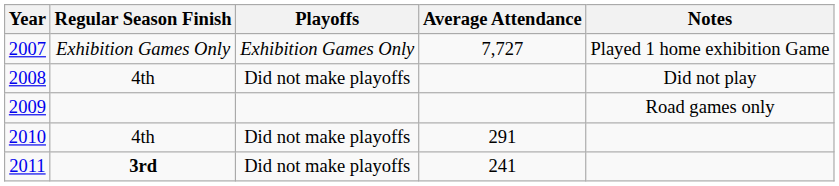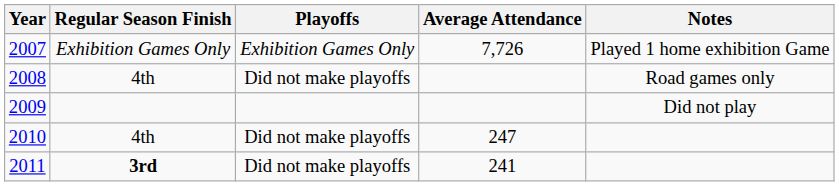 <table class="wikitable" style="text-align:center;">
 <tr>
 <th>Year</th>
 <th>Regular Season Finish</th>
 <th>Playoffs</th>
 <th>Average Attendance</th>
 <th>Notes</th>
 </tr>
 <tr>
 <td><a href='#'>2007</a></td>
 <td><em>Exhibition Games Only</em></td>
 <td><em>Exhibition Games Only</em></td>
-<td>7,727</td>
+<td>7,726</td>
 <td>Played 1 home exhibition Game</td>
 </tr>
 <tr>
 <td><a href='#'>2008</a></td>
 <td>4th</td>
 <td>Did not make playoffs</td>
 <td></td>
-<td>Did not play</td>
+<td>Road games only</td>
 </tr>
 <tr>
 <td><a href='#'>2009</a></td>
 <td></td>
 <td></td>
 <td></td>
-<td>Road games only</td>
+<td>Did not play</td>
 </tr>
 <tr>
 <td><a href='#'>2010</a></td>
 <td>4th</td>
 <td>Did not make playoffs</td>
-<td>291</td>
+<td>247</td>
 <td></td>
 </tr>
 <tr>
 <td><a href='#'>2011</a></td>
 <td><strong>3rd</strong></td>
 <td>Did not make playoffs</td>
 <td>241</td>
 <td></td>
 </tr>
 </table>
